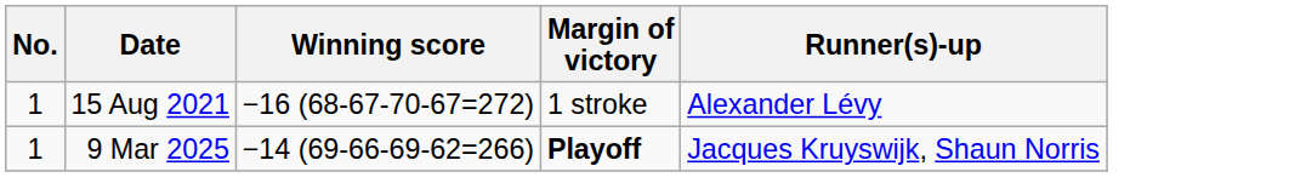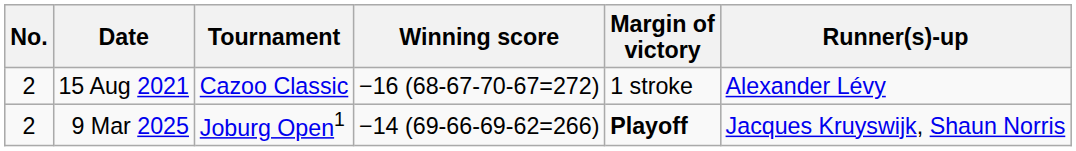 <table class="wikitable" style="font-size:95%;">
 <tr>
 <th>No.</th>
 <th>Date</th>
+<th>Tournament</th>
 <th>Winning score</th>
 <th>Margin of<br>victory</th>
 <th>Runner(s)-up</th>
 </tr>
 <tr>
-<td align=center>1</td>
+<td align=center>2</td>
 <td align=right>15 Aug <a href='#'>2021</a></td>
+<td><a href='#'>Cazoo Classic</a></td>
 <td>−16 (68-67-70-67=272)</td>
 <td>1 stroke</td>
 <td> <a href='#'>Alexander Lévy</a></td>
 </tr>
 <tr>
-<td align=center>1</td>
+<td align=center>2</td>
 <td align=right>9 Mar <a href='#'>2025</a></td>
+<td><a href='#'>Joburg Open</a><sup>1</sup></td>
 <td>−14 (69-66-69-62=266)</td>
 <td><strong>Playoff</strong></td>
 <td> <a href='#'>Jacques Kruyswijk</a>,  <a href='#'>Shaun Norris</a></td>
 </tr>
 </table>
